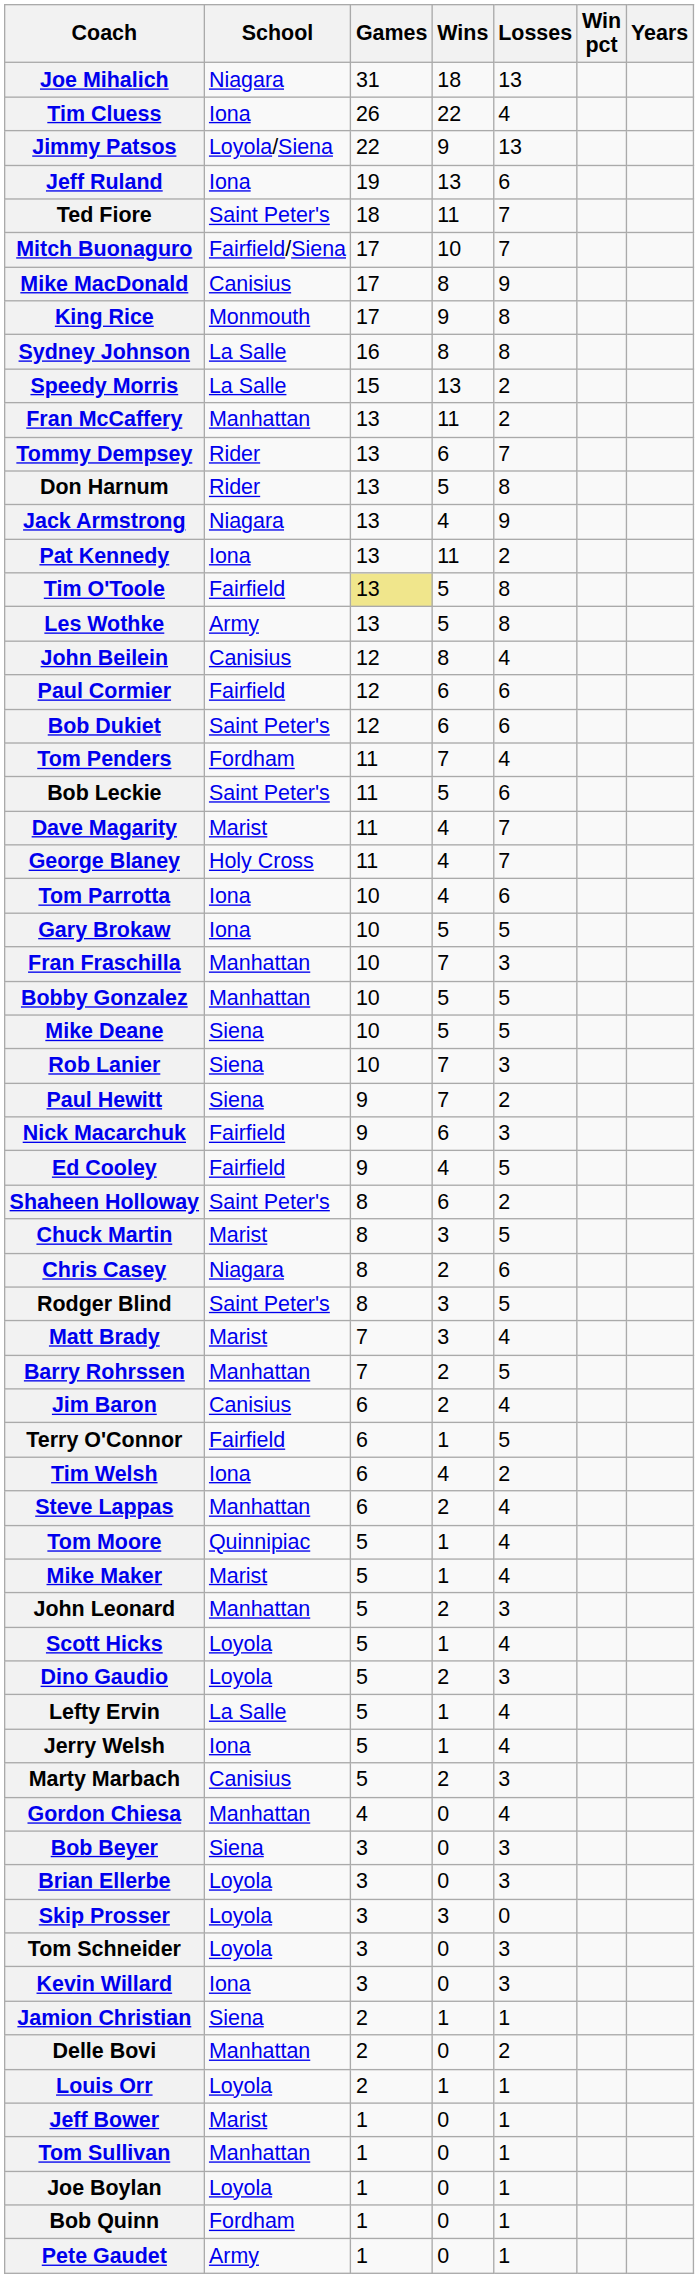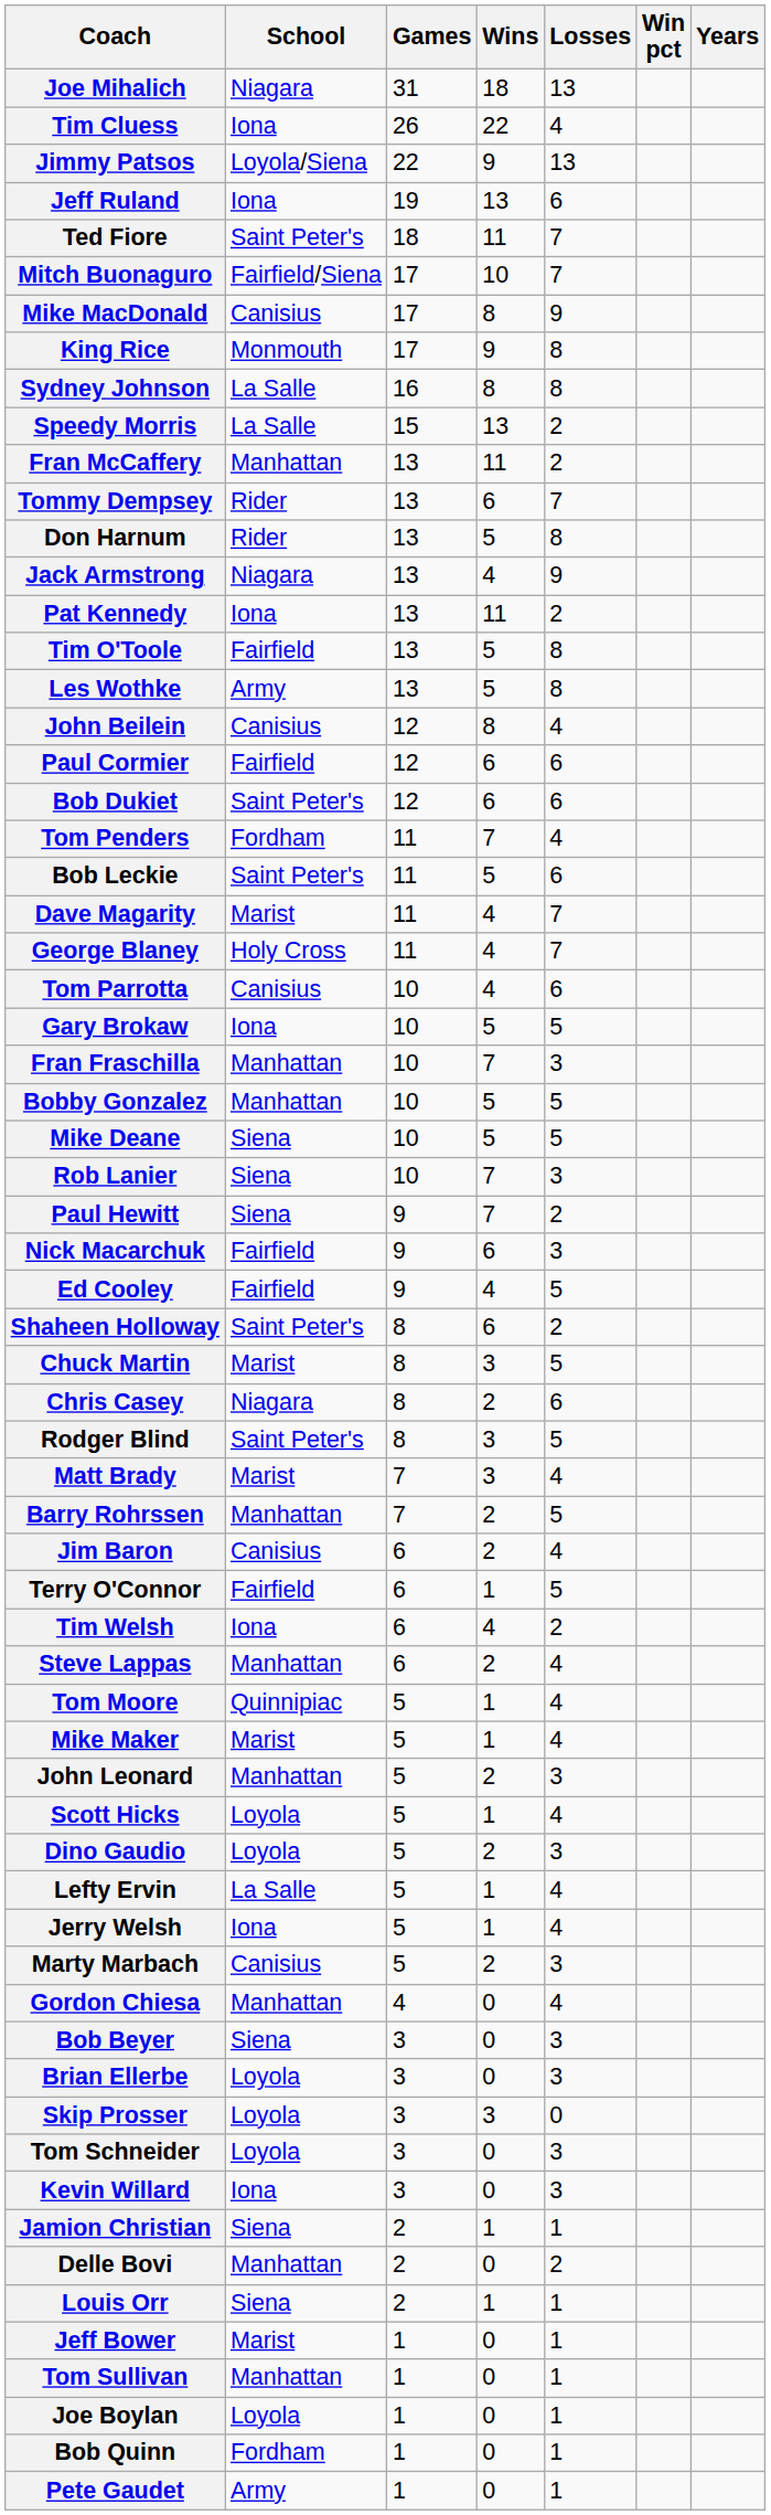 <table class="wikitable sortable sort-under">
 <tr>
 <th>Coach</th>
 <th>School</th>
 <th>Games</th>
 <th>Wins</th>
 <th>Losses</th>
 <th>Win<br>pct</th>
 <th>Years</th>
 </tr>
 <tr>
 <th><a href='#'>Joe Mihalich</a></th>
 <td> <a href='#'>Niagara</a></td>
 <td>31</td>
 <td>18</td>
 <td>13</td>
 <td></td>
 <td> </td>
 </tr>
 <tr>
 <th><a href='#'>Tim Cluess</a></th>
 <td> <a href='#'>Iona</a></td>
 <td>26</td>
 <td>22</td>
 <td>4</td>
 <td></td>
 <td> </td>
 </tr>
 <tr>
 <th><a href='#'>Jimmy Patsos</a></th>
 <td> <a href='#'>Loyola</a>/<a href='#'>Siena</a></td>
 <td>22</td>
 <td>9</td>
 <td>13</td>
 <td></td>
 <td> </td>
 </tr>
 <tr>
 <th><a href='#'>Jeff Ruland</a></th>
 <td> <a href='#'>Iona</a></td>
 <td>19</td>
 <td>13</td>
 <td>6</td>
 <td></td>
 <td> </td>
 </tr>
 <tr>
 <th>Ted Fiore</th>
 <td> <a href='#'>Saint Peter's</a></td>
 <td>18</td>
 <td>11</td>
 <td>7</td>
 <td></td>
 <td> </td>
 </tr>
 <tr>
 <th><a href='#'>Mitch Buonaguro</a></th>
 <td> <a href='#'>Fairfield</a>/<a href='#'>Siena</a></td>
 <td>17</td>
 <td>10</td>
 <td>7</td>
 <td></td>
 <td> </td>
 </tr>
 <tr>
 <th><a href='#'>Mike MacDonald</a></th>
 <td> <a href='#'>Canisius</a></td>
 <td>17</td>
 <td>8</td>
 <td>9</td>
 <td></td>
 <td> </td>
 </tr>
 <tr>
 <th><a href='#'>King Rice</a></th>
 <td> <a href='#'>Monmouth</a></td>
 <td>17</td>
 <td>9</td>
 <td>8</td>
 <td></td>
 <td> </td>
 </tr>
 <tr>
 <th><a href='#'>Sydney Johnson</a></th>
 <td> <a href='#'>La Salle</a></td>
 <td>16</td>
 <td>8</td>
 <td>8</td>
 <td></td>
 <td> </td>
 </tr>
 <tr>
 <th><a href='#'>Speedy Morris</a></th>
 <td> <a href='#'>La Salle</a></td>
 <td>15</td>
 <td>13</td>
 <td>2</td>
 <td></td>
 <td> </td>
 </tr>
 <tr>
 <th><a href='#'>Fran McCaffery</a></th>
 <td> <a href='#'>Manhattan</a></td>
 <td>13</td>
 <td>11</td>
 <td>2</td>
 <td></td>
 <td> </td>
 </tr>
 <tr>
 <th><a href='#'>Tommy Dempsey</a></th>
 <td> <a href='#'>Rider</a></td>
 <td>13</td>
 <td>6</td>
 <td>7</td>
 <td></td>
 <td> </td>
 </tr>
 <tr>
 <th>Don Harnum</th>
 <td> <a href='#'>Rider</a></td>
 <td>13</td>
 <td>5</td>
 <td>8</td>
 <td></td>
 <td> </td>
 </tr>
 <tr>
 <th><a href='#'>Jack Armstrong</a></th>
 <td> <a href='#'>Niagara</a></td>
 <td>13</td>
 <td>4</td>
 <td>9</td>
 <td></td>
 <td> </td>
 </tr>
 <tr>
 <th><a href='#'>Pat Kennedy</a></th>
 <td> <a href='#'>Iona</a></td>
 <td>13</td>
 <td>11</td>
 <td>2</td>
 <td></td>
 <td> </td>
 </tr>
 <tr>
 <th><a href='#'>Tim O'Toole</a></th>
 <td> <a href='#'>Fairfield</a></td>
-<td style="background: khaki;">13</td>
+<td>13</td>
 <td>5</td>
 <td>8</td>
 <td></td>
 <td> </td>
 </tr>
 <tr>
 <th><a href='#'>Les Wothke</a></th>
 <td> <a href='#'>Army</a></td>
 <td>13</td>
 <td>5</td>
 <td>8</td>
 <td></td>
 <td> </td>
 </tr>
 <tr>
 <th><a href='#'>John Beilein</a></th>
 <td> <a href='#'>Canisius</a></td>
 <td>12</td>
 <td>8</td>
 <td>4</td>
 <td></td>
 <td> </td>
 </tr>
 <tr>
 <th><a href='#'>Paul Cormier</a></th>
 <td> <a href='#'>Fairfield</a></td>
 <td>12</td>
 <td>6</td>
 <td>6</td>
 <td></td>
 <td> </td>
 </tr>
 <tr>
 <th><a href='#'>Bob Dukiet</a></th>
 <td> <a href='#'>Saint Peter's</a></td>
 <td>12</td>
 <td>6</td>
 <td>6</td>
 <td></td>
 <td> </td>
 </tr>
 <tr>
 <th><a href='#'>Tom Penders</a></th>
 <td> <a href='#'>Fordham</a></td>
 <td>11</td>
 <td>7</td>
 <td>4</td>
 <td></td>
 <td> </td>
 </tr>
 <tr>
 <th>Bob Leckie</th>
 <td> <a href='#'>Saint Peter's</a></td>
 <td>11</td>
 <td>5</td>
 <td>6</td>
 <td></td>
 <td> </td>
 </tr>
 <tr>
 <th><a href='#'>Dave Magarity</a></th>
 <td> <a href='#'>Marist</a></td>
 <td>11</td>
 <td>4</td>
 <td>7</td>
 <td></td>
 <td> </td>
 </tr>
 <tr>
 <th><a href='#'>George Blaney</a></th>
 <td> <a href='#'>Holy Cross</a></td>
 <td>11</td>
 <td>4</td>
 <td>7</td>
 <td></td>
 <td> </td>
 </tr>
 <tr>
 <th><a href='#'>Tom Parrotta</a></th>
-<td> <a href='#'>Iona</a></td>
+<td> <a href='#'>Canisius</a></td>
 <td>10</td>
 <td>4</td>
 <td>6</td>
 <td></td>
 <td> </td>
 </tr>
 <tr>
 <th><a href='#'>Gary Brokaw</a></th>
 <td> <a href='#'>Iona</a></td>
 <td>10</td>
 <td>5</td>
 <td>5</td>
 <td></td>
 <td> </td>
 </tr>
 <tr>
 <th><a href='#'>Fran Fraschilla</a></th>
 <td> <a href='#'>Manhattan</a></td>
 <td>10</td>
 <td>7</td>
 <td>3</td>
 <td></td>
 <td> </td>
 </tr>
 <tr>
 <th><a href='#'>Bobby Gonzalez</a></th>
 <td> <a href='#'>Manhattan</a></td>
 <td>10</td>
 <td>5</td>
 <td>5</td>
 <td></td>
 <td> </td>
 </tr>
 <tr>
 <th><a href='#'>Mike Deane</a></th>
 <td> <a href='#'>Siena</a></td>
 <td>10</td>
 <td>5</td>
 <td>5</td>
 <td></td>
 <td> </td>
 </tr>
 <tr>
 <th><a href='#'>Rob Lanier</a></th>
 <td> <a href='#'>Siena</a></td>
 <td>10</td>
 <td>7</td>
 <td>3</td>
 <td></td>
 <td> </td>
 </tr>
 <tr>
 <th><a href='#'>Paul Hewitt</a></th>
 <td> <a href='#'>Siena</a></td>
 <td>9</td>
 <td>7</td>
 <td>2</td>
 <td></td>
 <td> </td>
 </tr>
 <tr>
 <th><a href='#'>Nick Macarchuk</a></th>
 <td> <a href='#'>Fairfield</a></td>
 <td>9</td>
 <td>6</td>
 <td>3</td>
 <td></td>
 <td> </td>
 </tr>
 <tr>
 <th><a href='#'>Ed Cooley</a></th>
 <td> <a href='#'>Fairfield</a></td>
 <td>9</td>
 <td>4</td>
 <td>5</td>
 <td></td>
 <td> </td>
 </tr>
 <tr>
 <th><a href='#'>Shaheen Holloway</a></th>
 <td> <a href='#'>Saint Peter's</a></td>
 <td>8</td>
 <td>6</td>
 <td>2</td>
 <td></td>
 <td> </td>
 </tr>
 <tr>
 <th><a href='#'>Chuck Martin</a></th>
 <td> <a href='#'>Marist</a></td>
 <td>8</td>
 <td>3</td>
 <td>5</td>
 <td></td>
 <td> </td>
 </tr>
 <tr>
 <th><a href='#'>Chris Casey</a></th>
 <td> <a href='#'>Niagara</a></td>
 <td>8</td>
 <td>2</td>
 <td>6</td>
 <td></td>
 <td> </td>
 </tr>
 <tr>
 <th>Rodger Blind</th>
 <td> <a href='#'>Saint Peter's</a></td>
 <td>8</td>
 <td>3</td>
 <td>5</td>
 <td></td>
 <td> </td>
 </tr>
 <tr>
 <th><a href='#'>Matt Brady</a></th>
 <td> <a href='#'>Marist</a></td>
 <td>7</td>
 <td>3</td>
 <td>4</td>
 <td></td>
 <td> </td>
 </tr>
 <tr>
 <th><a href='#'>Barry Rohrssen</a></th>
 <td> <a href='#'>Manhattan</a></td>
 <td>7</td>
 <td>2</td>
 <td>5</td>
 <td></td>
 <td> </td>
 </tr>
 <tr>
 <th><a href='#'>Jim Baron</a></th>
 <td> <a href='#'>Canisius</a></td>
 <td>6</td>
 <td>2</td>
 <td>4</td>
 <td></td>
 <td> </td>
 </tr>
 <tr>
 <th>Terry O'Connor</th>
 <td> <a href='#'>Fairfield</a></td>
 <td>6</td>
 <td>1</td>
 <td>5</td>
 <td></td>
 <td> </td>
 </tr>
 <tr>
 <th><a href='#'>Tim Welsh</a></th>
 <td> <a href='#'>Iona</a></td>
 <td>6</td>
 <td>4</td>
 <td>2</td>
 <td></td>
 <td> </td>
 </tr>
 <tr>
 <th><a href='#'>Steve Lappas</a></th>
 <td> <a href='#'>Manhattan</a></td>
 <td>6</td>
 <td>2</td>
 <td>4</td>
 <td></td>
 <td> </td>
 </tr>
 <tr>
 <th><a href='#'>Tom Moore</a></th>
 <td> <a href='#'>Quinnipiac</a></td>
 <td>5</td>
 <td>1</td>
 <td>4</td>
 <td></td>
 <td> </td>
 </tr>
 <tr>
 <th><a href='#'>Mike Maker</a></th>
 <td> <a href='#'>Marist</a></td>
 <td>5</td>
 <td>1</td>
 <td>4</td>
 <td></td>
 <td> </td>
 </tr>
 <tr>
 <th>John Leonard</th>
 <td> <a href='#'>Manhattan</a></td>
 <td>5</td>
 <td>2</td>
 <td>3</td>
 <td></td>
 <td> </td>
 </tr>
 <tr>
 <th><a href='#'>Scott Hicks</a></th>
 <td> <a href='#'>Loyola</a></td>
 <td>5</td>
 <td>1</td>
 <td>4</td>
 <td></td>
 <td> </td>
 </tr>
 <tr>
 <th><a href='#'>Dino Gaudio</a></th>
 <td> <a href='#'>Loyola</a></td>
 <td>5</td>
 <td>2</td>
 <td>3</td>
 <td></td>
 <td> </td>
 </tr>
 <tr>
 <th>Lefty Ervin</th>
 <td> <a href='#'>La Salle</a></td>
 <td>5</td>
 <td>1</td>
 <td>4</td>
 <td></td>
 <td> </td>
 </tr>
 <tr>
 <th>Jerry Welsh</th>
 <td> <a href='#'>Iona</a></td>
 <td>5</td>
 <td>1</td>
 <td>4</td>
 <td></td>
 <td> </td>
 </tr>
 <tr>
 <th>Marty Marbach</th>
 <td> <a href='#'>Canisius</a></td>
 <td>5</td>
 <td>2</td>
 <td>3</td>
 <td></td>
 <td> </td>
 </tr>
 <tr>
 <th><a href='#'>Gordon Chiesa</a></th>
 <td> <a href='#'>Manhattan</a></td>
 <td>4</td>
 <td>0</td>
 <td>4</td>
 <td></td>
 <td> </td>
 </tr>
 <tr>
 <th><a href='#'>Bob Beyer</a></th>
 <td> <a href='#'>Siena</a></td>
 <td>3</td>
 <td>0</td>
 <td>3</td>
 <td></td>
 <td> </td>
 </tr>
 <tr>
 <th><a href='#'>Brian Ellerbe</a></th>
 <td> <a href='#'>Loyola</a></td>
 <td>3</td>
 <td>0</td>
 <td>3</td>
 <td></td>
 <td> </td>
 </tr>
 <tr>
 <th><a href='#'>Skip Prosser</a></th>
 <td> <a href='#'>Loyola</a></td>
 <td>3</td>
 <td>3</td>
 <td>0</td>
 <td></td>
 <td> </td>
 </tr>
 <tr>
 <th>Tom Schneider</th>
 <td> <a href='#'>Loyola</a></td>
 <td>3</td>
 <td>0</td>
 <td>3</td>
 <td></td>
 <td> </td>
 </tr>
 <tr>
 <th><a href='#'>Kevin Willard</a></th>
 <td> <a href='#'>Iona</a></td>
 <td>3</td>
 <td>0</td>
 <td>3</td>
 <td></td>
 <td> </td>
 </tr>
 <tr>
 <th><a href='#'>Jamion Christian</a></th>
 <td> <a href='#'>Siena</a></td>
 <td>2</td>
 <td>1</td>
 <td>1</td>
 <td></td>
 <td> </td>
 </tr>
 <tr>
 <th>Delle Bovi</th>
 <td> <a href='#'>Manhattan</a></td>
 <td>2</td>
 <td>0</td>
 <td>2</td>
 <td></td>
 <td> </td>
 </tr>
 <tr>
 <th><a href='#'>Louis Orr</a></th>
-<td> <a href='#'>Loyola</a></td>
+<td> <a href='#'>Siena</a></td>
 <td>2</td>
 <td>1</td>
 <td>1</td>
 <td></td>
 <td> </td>
 </tr>
 <tr>
 <th><a href='#'>Jeff Bower</a></th>
 <td> <a href='#'>Marist</a></td>
 <td>1</td>
 <td>0</td>
 <td>1</td>
 <td></td>
 <td> </td>
 </tr>
 <tr>
 <th><a href='#'>Tom Sullivan</a></th>
 <td> <a href='#'>Manhattan</a></td>
 <td>1</td>
 <td>0</td>
 <td>1</td>
 <td></td>
 <td> </td>
 </tr>
 <tr>
 <th>Joe Boylan</th>
 <td> <a href='#'>Loyola</a></td>
 <td>1</td>
 <td>0</td>
 <td>1</td>
 <td></td>
 <td> </td>
 </tr>
 <tr>
 <th>Bob Quinn</th>
 <td> <a href='#'>Fordham</a></td>
 <td>1</td>
 <td>0</td>
 <td>1</td>
 <td></td>
 <td> </td>
 </tr>
 <tr>
 <th><a href='#'>Pete Gaudet</a></th>
 <td> <a href='#'>Army</a></td>
 <td>1</td>
 <td>0</td>
 <td>1</td>
 <td></td>
 <td> </td>
 </tr>
 </table>
